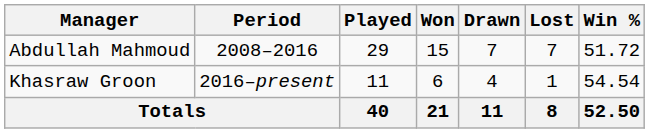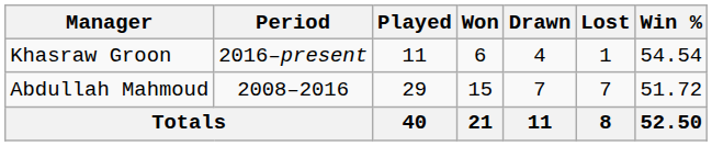 <table class="wikitable sortable" style="text-align:center;">
 <tr>
 <th>Manager</th>
 <th>Period</th>
 <th>Played</th>
 <th>Won</th>
 <th>Drawn</th>
 <th>Lost</th>
 <th>Win %</th>
 </tr>
 <tr>
+<td style="text-align: left;"> Khasraw Groon</td>
+<td>2016–<em>present</em></td>
+<td>11</td>
+<td>6</td>
+<td>4</td>
+<td>1</td>
+<td>54.54</td>
+</tr>
+<tr>
 <td style="text-align: left;"> Abdullah Mahmoud</td>
 <td>2008–2016</td>
 <td>29</td>
 <td>15</td>
 <td>7</td>
 <td>7</td>
 <td>51.72</td>
-</tr>
-<tr>
-<td style="text-align: left;"> Khasraw Groon</td>
-<td>2016–<em>present</em></td>
-<td>11</td>
-<td>6</td>
-<td>4</td>
-<td>1</td>
-<td>54.54</td>
 </tr>
 <tr>
 <th colspan="2">Totals</th>
 <th>40</th>
 <th>21</th>
 <th>11</th>
 <th>8</th>
 <th>52.50</th>
 </tr>
 </table>
